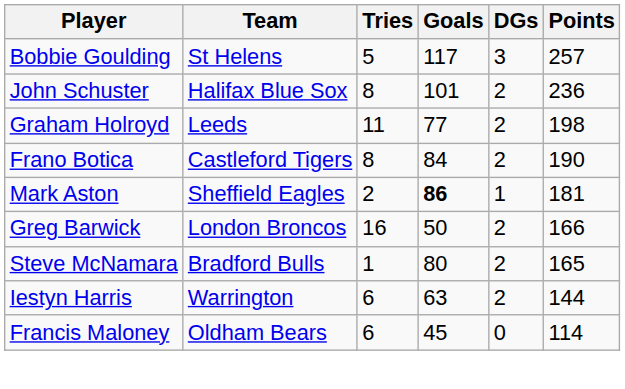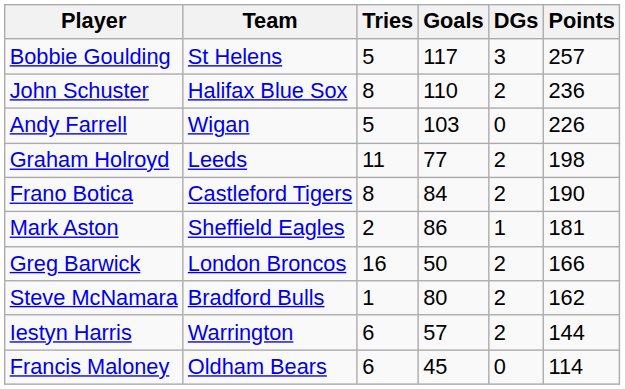 <table class="wikitable" style="text-align:centre;">
 <tr>
 <th>Player</th>
 <th>Team</th>
 <th>Tries</th>
 <th>Goals</th>
 <th>DGs</th>
 <th>Points</th>
 </tr>
 <tr>
 <td><a href='#'>Bobbie Goulding</a></td>
 <td><a href='#'>St Helens</a></td>
 <td>5</td>
 <td>117</td>
 <td>3</td>
 <td>257</td>
 </tr>
 <tr>
 <td><a href='#'>John Schuster</a></td>
 <td><a href='#'>Halifax Blue Sox</a></td>
 <td>8</td>
-<td>101</td>
+<td>110</td>
 <td>2</td>
 <td>236</td>
+</tr>
+<tr>
+<td><a href='#'>Andy Farrell</a></td>
+<td><a href='#'>Wigan</a></td>
+<td>5</td>
+<td>103</td>
+<td>0</td>
+<td>226</td>
 </tr>
 <tr>
 <td><a href='#'>Graham Holroyd</a></td>
 <td><a href='#'>Leeds</a></td>
 <td>11</td>
 <td>77</td>
 <td>2</td>
 <td>198</td>
 </tr>
 <tr>
 <td><a href='#'>Frano Botica</a></td>
 <td><a href='#'>Castleford Tigers</a></td>
 <td>8</td>
 <td>84</td>
 <td>2</td>
 <td>190</td>
 </tr>
 <tr>
 <td><a href='#'>Mark Aston</a></td>
 <td><a href='#'>Sheffield Eagles</a></td>
 <td>2</td>
-<td><strong>86</strong></td>
+<td>86</td>
 <td>1</td>
 <td>181</td>
 </tr>
 <tr>
 <td><a href='#'>Greg Barwick</a></td>
 <td><a href='#'>London Broncos</a></td>
 <td>16</td>
 <td>50</td>
 <td>2</td>
 <td>166</td>
 </tr>
 <tr>
 <td><a href='#'>Steve McNamara</a></td>
 <td><a href='#'>Bradford Bulls</a></td>
 <td>1</td>
 <td>80</td>
 <td>2</td>
-<td>165</td>
+<td>162</td>
 </tr>
 <tr>
 <td><a href='#'>Iestyn Harris</a></td>
 <td><a href='#'>Warrington</a></td>
 <td>6</td>
-<td>63</td>
+<td>57</td>
 <td>2</td>
 <td>144</td>
 </tr>
 <tr>
 <td><a href='#'>Francis Maloney</a></td>
 <td><a href='#'>Oldham Bears</a></td>
 <td>6</td>
 <td>45</td>
 <td>0</td>
 <td>114</td>
 </tr>
 </table>
